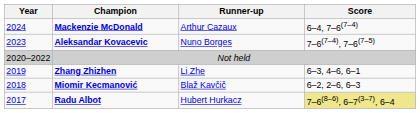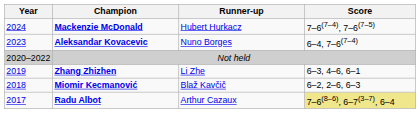 <table class="wikitable" style="font-size:90%">
 <tr>
 <th>Year</th>
 <th width="200">Champion</th>
 <th width="200">Runner-up</th>
 <th width="175">Score</th>
 </tr>
 <tr>
 <td><a href='#'>2024</a></td>
 <td> <strong><a href='#'>Mackenzie McDonald</a></strong></td>
-<td> <a href='#'>Arthur Cazaux</a></td>
-<td>6–4, 7–6<sup>(7–4)</sup></td>
+<td> <a href='#'>Hubert Hurkacz</a></td>
+<td>7–6<sup>(7–4)</sup>, 7–6<sup>(7–5)</sup></td>
 </tr>
 <tr>
 <td><a href='#'>2023</a></td>
 <td> <strong><a href='#'>Aleksandar Kovacevic</a></strong></td>
 <td> <a href='#'>Nuno Borges</a></td>
-<td>7–6<sup>(7–4)</sup>, 7–6<sup>(7–5)</sup></td>
+<td>6–4, 7–6<sup>(7–4)</sup></td>
 </tr>
 <tr>
 <td style="background:#cfcfcf">2020–2022</td>
 <td colspan=3 align=center style="background:#cfcfcf"><em>Not held</em></td>
 </tr>
 <tr>
 <td><a href='#'>2019</a></td>
 <td> <strong><a href='#'>Zhang Zhizhen</a></strong></td>
 <td> <a href='#'>Li Zhe</a></td>
 <td>6–3, 4–6, 6–1</td>
 </tr>
 <tr>
 <td><a href='#'>2018</a></td>
 <td> <strong><a href='#'>Miomir Kecmanović</a></strong></td>
 <td> <a href='#'>Blaž Kavčič</a></td>
 <td>6–2, 2–6, 6–3</td>
 </tr>
 <tr>
 <td><a href='#'>2017</a></td>
 <td> <strong><a href='#'>Radu Albot</a></strong></td>
-<td> <a href='#'>Hubert Hurkacz</a></td>
+<td> <a href='#'>Arthur Cazaux</a></td>
 <td style="background: khaki;">7–6<sup>(8–6)</sup>, 6–7<sup>(3–7)</sup>, 6–4</td>
 </tr>
 </table>
